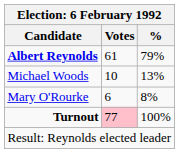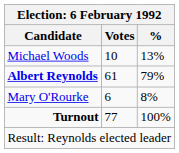 <table class="wikitable">
 <tr>
 <th colspan=3>Election: 6 February 1992</th>
 </tr>
 <tr>
 <th>Candidate</th>
 <th>Votes</th>
 <th>%</th>
 </tr>
 <tr>
+<td><a href='#'>Michael Woods</a></td>
+<td>10</td>
+<td>13%</td>
+</tr>
+<tr>
 <td><strong><a href='#'>Albert Reynolds</a></strong></td>
 <td>61</td>
 <td>79%</td>
-</tr>
-<tr>
-<td><a href='#'>Michael Woods</a></td>
-<td>10</td>
-<td>13%</td>
 </tr>
 <tr>
 <td><a href='#'>Mary O'Rourke</a></td>
 <td>6</td>
 <td>8%</td>
 </tr>
 <tr>
 <td align=right><strong>Turnout</strong></td>
-<td style="background: pink;">77</td>
+<td>77</td>
 <td>100%</td>
 </tr>
 <tr>
 <td colspan=3>Result: Reynolds elected leader</td>
 </tr>
 </table>
